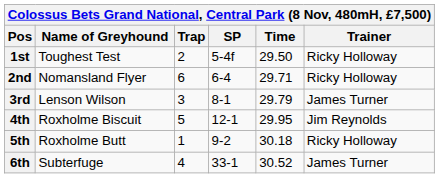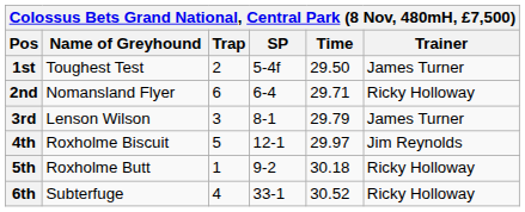 <table class="wikitable">
 <tr>
 <th colspan="6"><a href='#'>Colossus Bets Grand National</a>, <a href='#'>Central Park</a> (8 Nov, 480mH, £7,500)</th>
 </tr>
 <tr>
 <th width=30>Pos</th>
 <th width=160>Name of Greyhound</th>
 <th width=30>Trap</th>
 <th width=50>SP</th>
 <th width=50>Time</th>
 <th width=150>Trainer</th>
 </tr>
 <tr>
 <th>1st</th>
 <td>Toughest Test</td>
 <td>2</td>
 <td>5-4f</td>
 <td>29.50</td>
-<td>Ricky Holloway</td>
+<td>James Turner</td>
 </tr>
 <tr>
 <th>2nd</th>
 <td>Nomansland Flyer</td>
 <td>6</td>
 <td>6-4</td>
 <td>29.71</td>
 <td>Ricky Holloway</td>
 </tr>
 <tr>
 <th>3rd</th>
 <td>Lenson Wilson</td>
 <td>3</td>
 <td>8-1</td>
 <td>29.79</td>
 <td>James Turner</td>
 </tr>
 <tr>
 <th>4th</th>
 <td>Roxholme Biscuit</td>
 <td>5</td>
 <td>12-1</td>
-<td>29.95</td>
+<td>29.97</td>
 <td>Jim Reynolds</td>
 </tr>
 <tr>
 <th>5th</th>
 <td>Roxholme Butt</td>
 <td>1</td>
 <td>9-2</td>
 <td>30.18</td>
 <td>Ricky Holloway</td>
 </tr>
 <tr>
 <th>6th</th>
 <td>Subterfuge</td>
 <td>4</td>
 <td>33-1</td>
 <td>30.52</td>
-<td>James Turner</td>
+<td>Ricky Holloway</td>
 </tr>
 </table>
